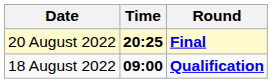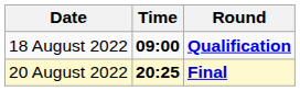 <table class="wikitable">
 <tr>
 <th>Date</th>
 <th>Time</th>
 <th>Round</th>
 </tr>
+<tr>
+<td>18 August 2022</td>
+<td><strong>09:00</strong></td>
+<td><strong><a href='#'>Qualification</a></strong></td>
+</tr>
 <tr style=background:lemonchiffon>
 <td>20 August 2022</td>
 <td><strong>20:25</strong></td>
 <td><strong><a href='#'>Final</a></strong></td>
 </tr>
-<tr>
-<td>18 August 2022</td>
-<td><strong>09:00</strong></td>
-<td><strong><a href='#'>Qualification</a></strong></td>
-</tr>
 </table>
